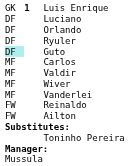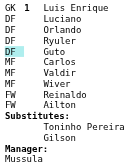 <table style="font-size:90%; margin:0.2em auto;" cellspacing="0" cellpadding="0">
 <tr>
 <th width="25"></th>
 <th width="25"></th>
 </tr>
 <tr>
 <td>GK</td>
 <td><strong>1</strong></td>
 <td> Luis Enrique</td>
 </tr>
 <tr>
 <td>DF</td>
 <td></td>
 <td> Luciano</td>
 </tr>
 <tr>
 <td>DF</td>
 <td></td>
 <td> Orlando</td>
 </tr>
 <tr>
 <td>DF</td>
 <td></td>
 <td> Ryuler</td>
 </tr>
 <tr>
 <td style="background: paleturquoise;">DF</td>
 <td></td>
 <td> Guto</td>
 </tr>
 <tr>
 <td>MF</td>
 <td></td>
 <td> Carlos</td>
 </tr>
 <tr>
 <td>MF</td>
 <td></td>
 <td> Valdir</td>
 </tr>
 <tr>
 <td>MF</td>
 <td></td>
 <td> Wiver</td>
 </tr>
 <tr>
-<td>MF</td>
-<td></td>
-<td> Vanderlei</td>
-<td></td>
-<td></td>
-</tr>
-<tr>
 <td>FW</td>
 <td></td>
 <td> Reinaldo</td>
 <td></td>
 <td></td>
 </tr>
 <tr>
 <td>FW</td>
 <td></td>
 <td> Ailton</td>
 </tr>
 <tr>
 <td colspan=3><strong>Substitutes:</strong></td>
 </tr>
 <tr>
 <td></td>
 <td></td>
 <td> Toninho Pereira</td>
 <td></td>
 <td></td>
 </tr>
 <tr>
+<td></td>
+<td></td>
+<td> Gilson</td>
+<td></td>
+<td></td>
+</tr>
+<tr>
 <td colspan=3><strong>Manager:</strong></td>
 </tr>
 <tr>
 <td colspan=4> Mussula</td>
 </tr>
 </table>
